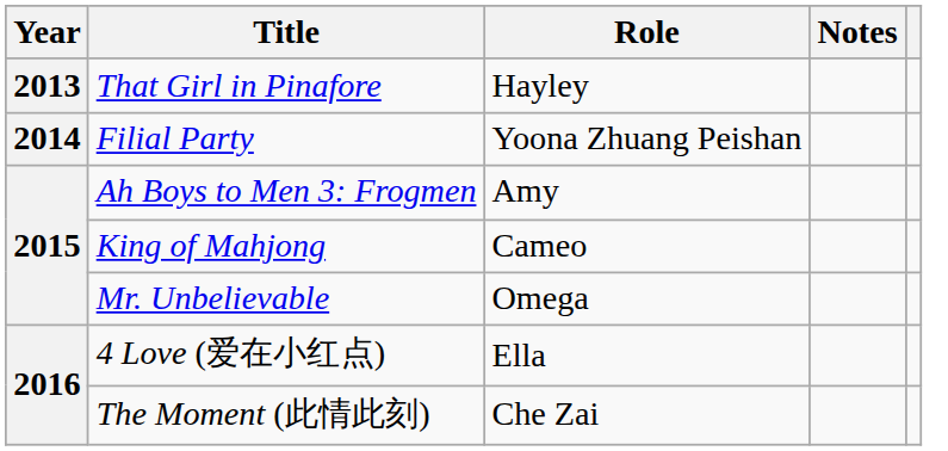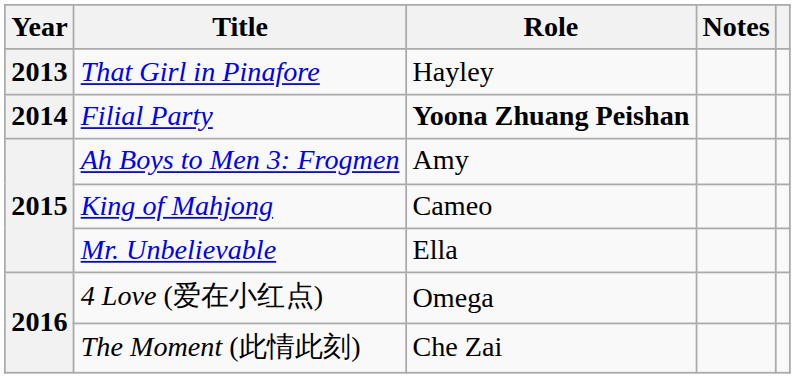 <table class="wikitable sortable plainrowheaders">
 <tr>
 <th scope="col">Year</th>
 <th scope="col">Title</th>
 <th scope="col">Role</th>
 <th scope="col" class="unsortable">Notes</th>
 <th scope="col" class="unsortable"></th>
 </tr>
 <tr>
 <th scope="row">2013</th>
 <td><em><a href='#'>That Girl in Pinafore</a></em></td>
 <td>Hayley</td>
 <td></td>
 <td></td>
 </tr>
 <tr>
 <th scope="row">2014</th>
 <td><em><a href='#'>Filial Party</a></em></td>
-<td>Yoona Zhuang Peishan</td>
+<td><strong>Yoona Zhuang Peishan</strong></td>
 <td></td>
 <td></td>
 </tr>
 <tr>
 <th scope="row" rowspan="3">2015</th>
 <td><em><a href='#'>Ah Boys to Men 3: Frogmen</a></em></td>
 <td>Amy</td>
 <td></td>
 <td></td>
 </tr>
 <tr>
 <td><em><a href='#'>King of Mahjong</a></em></td>
 <td>Cameo</td>
 <td></td>
 <td></td>
 </tr>
 <tr>
 <td><em><a href='#'>Mr. Unbelievable</a></em></td>
-<td>Omega</td>
+<td>Ella</td>
 <td></td>
 <td></td>
 </tr>
 <tr>
 <th scope="row" rowspan="2">2016</th>
 <td><em>4 Love</em> (爱在小红点)</td>
-<td>Ella</td>
+<td>Omega</td>
 <td></td>
 <td></td>
 </tr>
 <tr>
 <td><em>The Moment</em> (此情此刻)</td>
 <td>Che Zai</td>
 <td></td>
 <td></td>
 </tr>
 </table>
